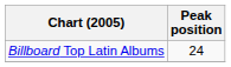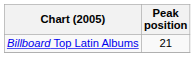 <table class="wikitable">
 <tr>
 <th>Chart (2005)</th>
 <th>Peak<br>position</th>
 </tr>
 <tr>
 <td><a href='#'><em>Billboard</em> Top Latin Albums</a></td>
-<td align="center">24</td>
+<td align="center">21</td>
 </tr>
 <tr>
 </tr>
 </table>
